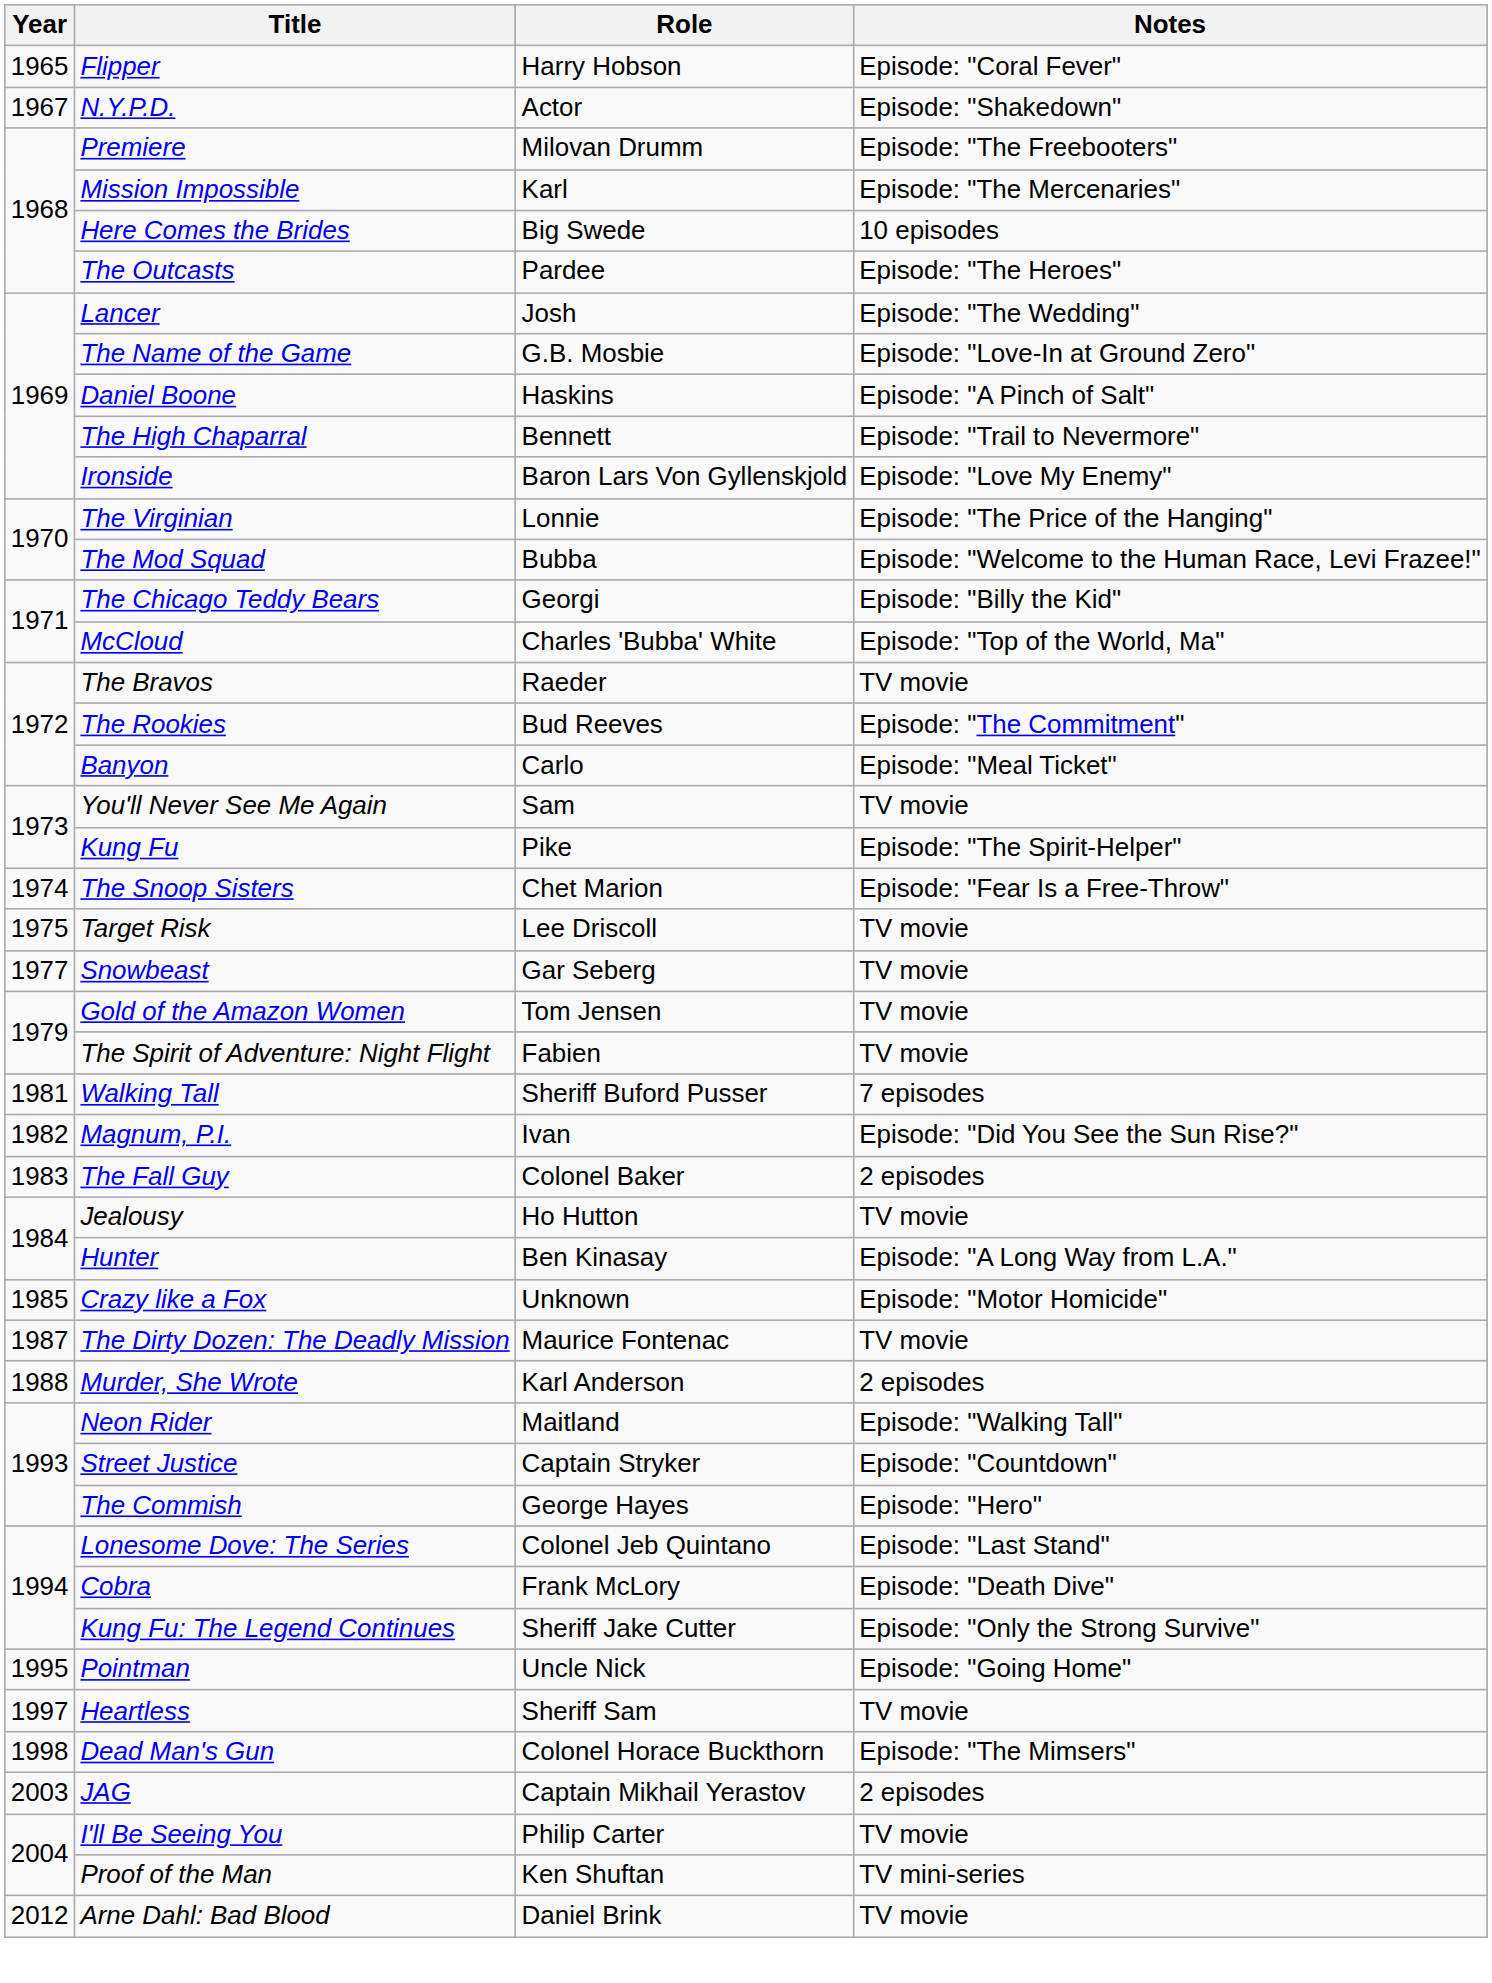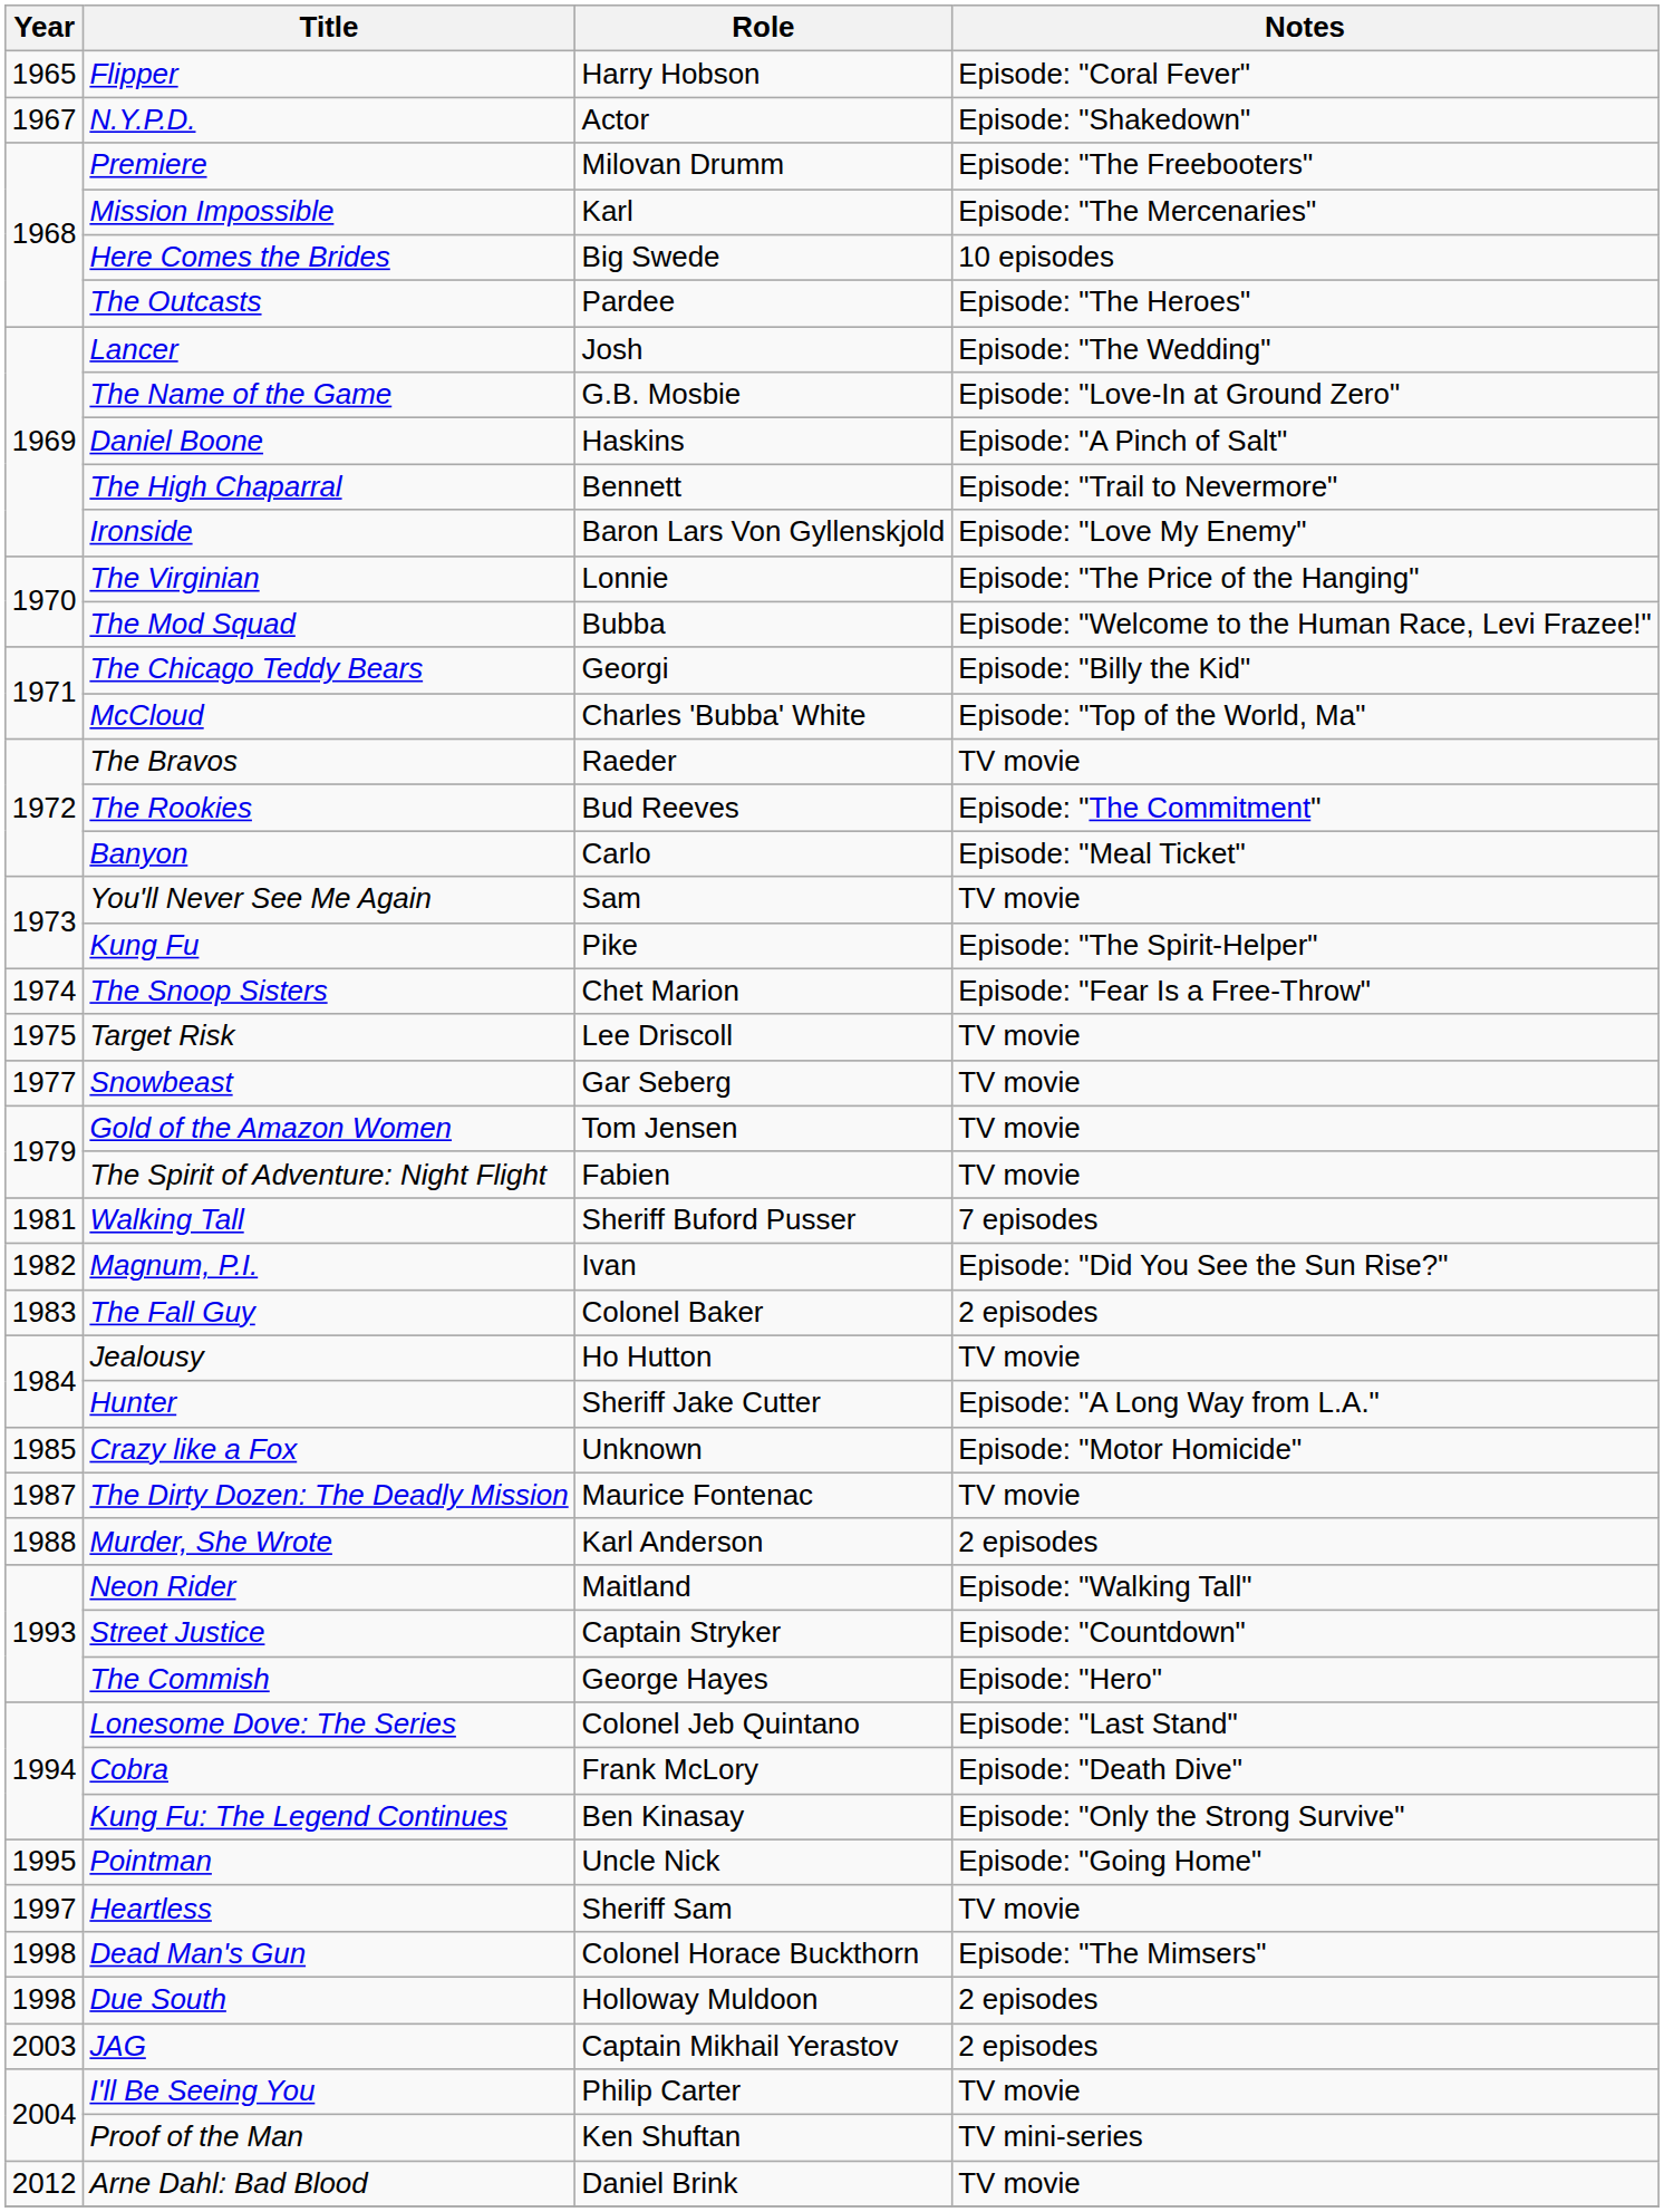 <table class = "wikitable sortable">
 <tr>
 <th>Year</th>
 <th>Title</th>
 <th>Role</th>
 <th class = "unsortable">Notes</th>
 </tr>
 <tr>
 <td>1965</td>
 <td><em><a href='#'>Flipper</a></em></td>
 <td>Harry Hobson</td>
 <td>Episode: "Coral Fever"</td>
 </tr>
 <tr>
 <td>1967</td>
 <td><em><a href='#'>N.Y.P.D.</a></em></td>
 <td>Actor</td>
 <td>Episode: "Shakedown"</td>
 </tr>
 <tr>
 <td rowspan="4">1968</td>
 <td><em><a href='#'>Premiere</a></em></td>
 <td>Milovan Drumm</td>
 <td>Episode: "The Freebooters"</td>
 </tr>
 <tr>
 <td><em><a href='#'>Mission Impossible</a></em></td>
 <td>Karl</td>
 <td>Episode: "The Mercenaries"</td>
 </tr>
 <tr>
 <td><em><a href='#'>Here Comes the Brides</a></em></td>
 <td>Big Swede</td>
 <td>10 episodes</td>
 </tr>
 <tr>
 <td><em><a href='#'>The Outcasts</a></em></td>
 <td>Pardee</td>
 <td>Episode: "The Heroes"</td>
 </tr>
 <tr>
 <td rowspan=5>1969</td>
 <td><em><a href='#'>Lancer</a></em></td>
 <td>Josh</td>
 <td>Episode: "The Wedding"</td>
 </tr>
 <tr>
 <td><em><a href='#'>The Name of the Game</a></em></td>
 <td>G.B. Mosbie</td>
 <td>Episode: "Love-In at Ground Zero"</td>
 </tr>
 <tr>
 <td><em><a href='#'>Daniel Boone</a></em></td>
 <td>Haskins</td>
 <td>Episode: "A Pinch of Salt"</td>
 </tr>
 <tr>
 <td><em><a href='#'>The High Chaparral</a></em></td>
 <td>Bennett</td>
 <td>Episode: "Trail to Nevermore"</td>
 </tr>
 <tr>
 <td><em><a href='#'>Ironside</a></em></td>
 <td>Baron Lars Von Gyllenskjold</td>
 <td>Episode: "Love My Enemy"</td>
 </tr>
 <tr>
 <td rowspan=2>1970</td>
 <td><em><a href='#'>The Virginian</a></em></td>
 <td>Lonnie</td>
 <td>Episode: "The Price of the Hanging"</td>
 </tr>
 <tr>
 <td><em><a href='#'>The Mod Squad</a></em></td>
 <td>Bubba</td>
 <td>Episode: "Welcome to the Human Race, Levi Frazee!"</td>
 </tr>
 <tr>
 <td rowspan=2>1971</td>
 <td><em><a href='#'>The Chicago Teddy Bears</a></em></td>
 <td>Georgi</td>
 <td>Episode: "Billy the Kid"</td>
 </tr>
 <tr>
 <td><em><a href='#'>McCloud</a></em></td>
 <td>Charles 'Bubba' White</td>
 <td>Episode: "Top of the World, Ma"</td>
 </tr>
 <tr>
 <td rowspan=3>1972</td>
 <td><em>The Bravos</em></td>
 <td>Raeder</td>
 <td>TV movie</td>
 </tr>
 <tr>
 <td><em><a href='#'>The Rookies</a></em></td>
 <td>Bud Reeves</td>
 <td>Episode: "<a href='#'>The Commitment</a>"</td>
 </tr>
 <tr>
 <td><em><a href='#'>Banyon</a></em></td>
 <td>Carlo</td>
 <td>Episode: "Meal Ticket"</td>
 </tr>
 <tr>
 <td rowspan="2">1973</td>
 <td><em>You'll Never See Me Again</em></td>
 <td>Sam</td>
 <td>TV movie</td>
 </tr>
 <tr>
 <td><em><a href='#'>Kung Fu</a></em></td>
 <td>Pike</td>
 <td>Episode: "The Spirit-Helper"</td>
 </tr>
 <tr>
 <td>1974</td>
 <td><em><a href='#'>The Snoop Sisters</a></em></td>
 <td>Chet Marion</td>
 <td>Episode: "Fear Is a Free-Throw"</td>
 </tr>
 <tr>
 <td>1975</td>
 <td><em>Target Risk</em></td>
 <td>Lee Driscoll</td>
 <td>TV movie</td>
 </tr>
 <tr>
 <td>1977</td>
 <td><em><a href='#'>Snowbeast</a></em></td>
 <td>Gar Seberg</td>
 <td>TV movie</td>
 </tr>
 <tr>
 <td rowspan=2>1979</td>
 <td><em><a href='#'>Gold of the Amazon Women</a></em></td>
 <td>Tom Jensen</td>
 <td>TV movie</td>
 </tr>
 <tr>
 <td><em>The Spirit of Adventure: Night Flight</em></td>
 <td>Fabien</td>
 <td>TV movie</td>
 </tr>
 <tr>
 <td>1981</td>
 <td><em><a href='#'>Walking Tall</a></em></td>
 <td>Sheriff Buford Pusser</td>
 <td>7 episodes</td>
 </tr>
 <tr>
 <td>1982</td>
 <td><em><a href='#'>Magnum, P.I.</a></em></td>
 <td>Ivan</td>
 <td>Episode: "Did You See the Sun Rise?"</td>
 </tr>
 <tr>
 <td>1983</td>
 <td><em><a href='#'>The Fall Guy</a></em></td>
 <td>Colonel Baker</td>
 <td>2 episodes</td>
 </tr>
 <tr>
 <td rowspan=2>1984</td>
 <td><em>Jealousy</em></td>
 <td>Ho Hutton</td>
 <td>TV movie</td>
 </tr>
 <tr>
 <td><em><a href='#'>Hunter</a></em></td>
-<td>Ben Kinasay</td>
+<td>Sheriff Jake Cutter</td>
 <td>Episode: "A Long Way from L.A."</td>
 </tr>
 <tr>
 <td>1985</td>
 <td><em><a href='#'>Crazy like a Fox</a></em></td>
 <td>Unknown</td>
 <td>Episode: "Motor Homicide"</td>
 </tr>
 <tr>
 <td>1987</td>
 <td><em><a href='#'>The Dirty Dozen: The Deadly Mission</a></em></td>
 <td>Maurice Fontenac</td>
 <td>TV movie</td>
 </tr>
 <tr>
 <td>1988</td>
 <td><em><a href='#'>Murder, She Wrote</a></em></td>
 <td>Karl Anderson</td>
 <td>2 episodes</td>
 </tr>
 <tr>
 <td rowspan=3>1993</td>
 <td><em><a href='#'>Neon Rider</a></em></td>
 <td>Maitland</td>
 <td>Episode: "Walking Tall"</td>
 </tr>
 <tr>
 <td><em><a href='#'>Street Justice</a></em></td>
 <td>Captain Stryker</td>
 <td>Episode: "Countdown"</td>
 </tr>
 <tr>
 <td><em><a href='#'>The Commish</a></em></td>
 <td>George Hayes</td>
 <td>Episode: "Hero"</td>
 </tr>
 <tr>
 <td rowspan=3>1994</td>
 <td><em><a href='#'>Lonesome Dove: The Series</a></em></td>
 <td>Colonel Jeb Quintano</td>
 <td>Episode: "Last Stand"</td>
 </tr>
 <tr>
 <td><em><a href='#'>Cobra</a></em></td>
 <td>Frank McLory</td>
 <td>Episode: "Death Dive"</td>
 </tr>
 <tr>
 <td><em><a href='#'>Kung Fu: The Legend Continues</a></em></td>
-<td>Sheriff Jake Cutter</td>
+<td>Ben Kinasay</td>
 <td>Episode: "Only the Strong Survive"</td>
 </tr>
 <tr>
 <td>1995</td>
 <td><em><a href='#'>Pointman</a></em></td>
 <td>Uncle Nick</td>
 <td>Episode: "Going Home"</td>
 </tr>
 <tr>
 <td>1997</td>
 <td><em><a href='#'>Heartless</a></em></td>
 <td>Sheriff Sam</td>
 <td>TV movie</td>
 </tr>
 <tr>
 <td>1998</td>
 <td><em><a href='#'>Dead Man's Gun</a></em></td>
 <td>Colonel Horace Buckthorn</td>
 <td>Episode: "The Mimsers"</td>
+</tr>
+<tr>
+<td>1998</td>
+<td><em><a href='#'>Due South</a></em></td>
+<td>Holloway Muldoon</td>
+<td>2 episodes</td>
 </tr>
 <tr>
 <td>2003</td>
 <td><em><a href='#'>JAG</a></em></td>
 <td>Captain Mikhail Yerastov</td>
 <td>2 episodes</td>
 </tr>
 <tr>
 <td rowspan=2>2004</td>
 <td><em><a href='#'>I'll Be Seeing You</a></em></td>
 <td>Philip Carter</td>
 <td>TV movie</td>
 </tr>
 <tr>
 <td><em>Proof of the Man</em></td>
 <td>Ken Shuftan</td>
 <td>TV mini-series</td>
 </tr>
 <tr>
 <td>2012</td>
 <td><em>Arne Dahl: Bad Blood</em></td>
 <td>Daniel Brink</td>
 <td>TV movie</td>
 </tr>
 <tr>
 </tr>
 </table>
